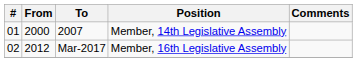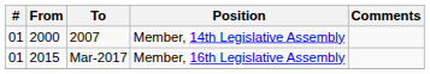 <table class="wikitable sortable">
 <tr>
 <th>#</th>
 <th>From</th>
 <th>To</th>
 <th>Position</th>
 <th>Comments</th>
 </tr>
 <tr>
 <td>01</td>
 <td>2000</td>
 <td>2007</td>
 <td>Member, <a href='#'>14th Legislative Assembly</a></td>
 <td></td>
 </tr>
 <tr>
-<td>02</td>
-<td>2012</td>
+<td>01</td>
+<td>2015</td>
 <td>Mar-2017</td>
 <td>Member, <a href='#'>16th Legislative Assembly</a></td>
 <td></td>
 </tr>
 <tr>
 </tr>
 </table>
